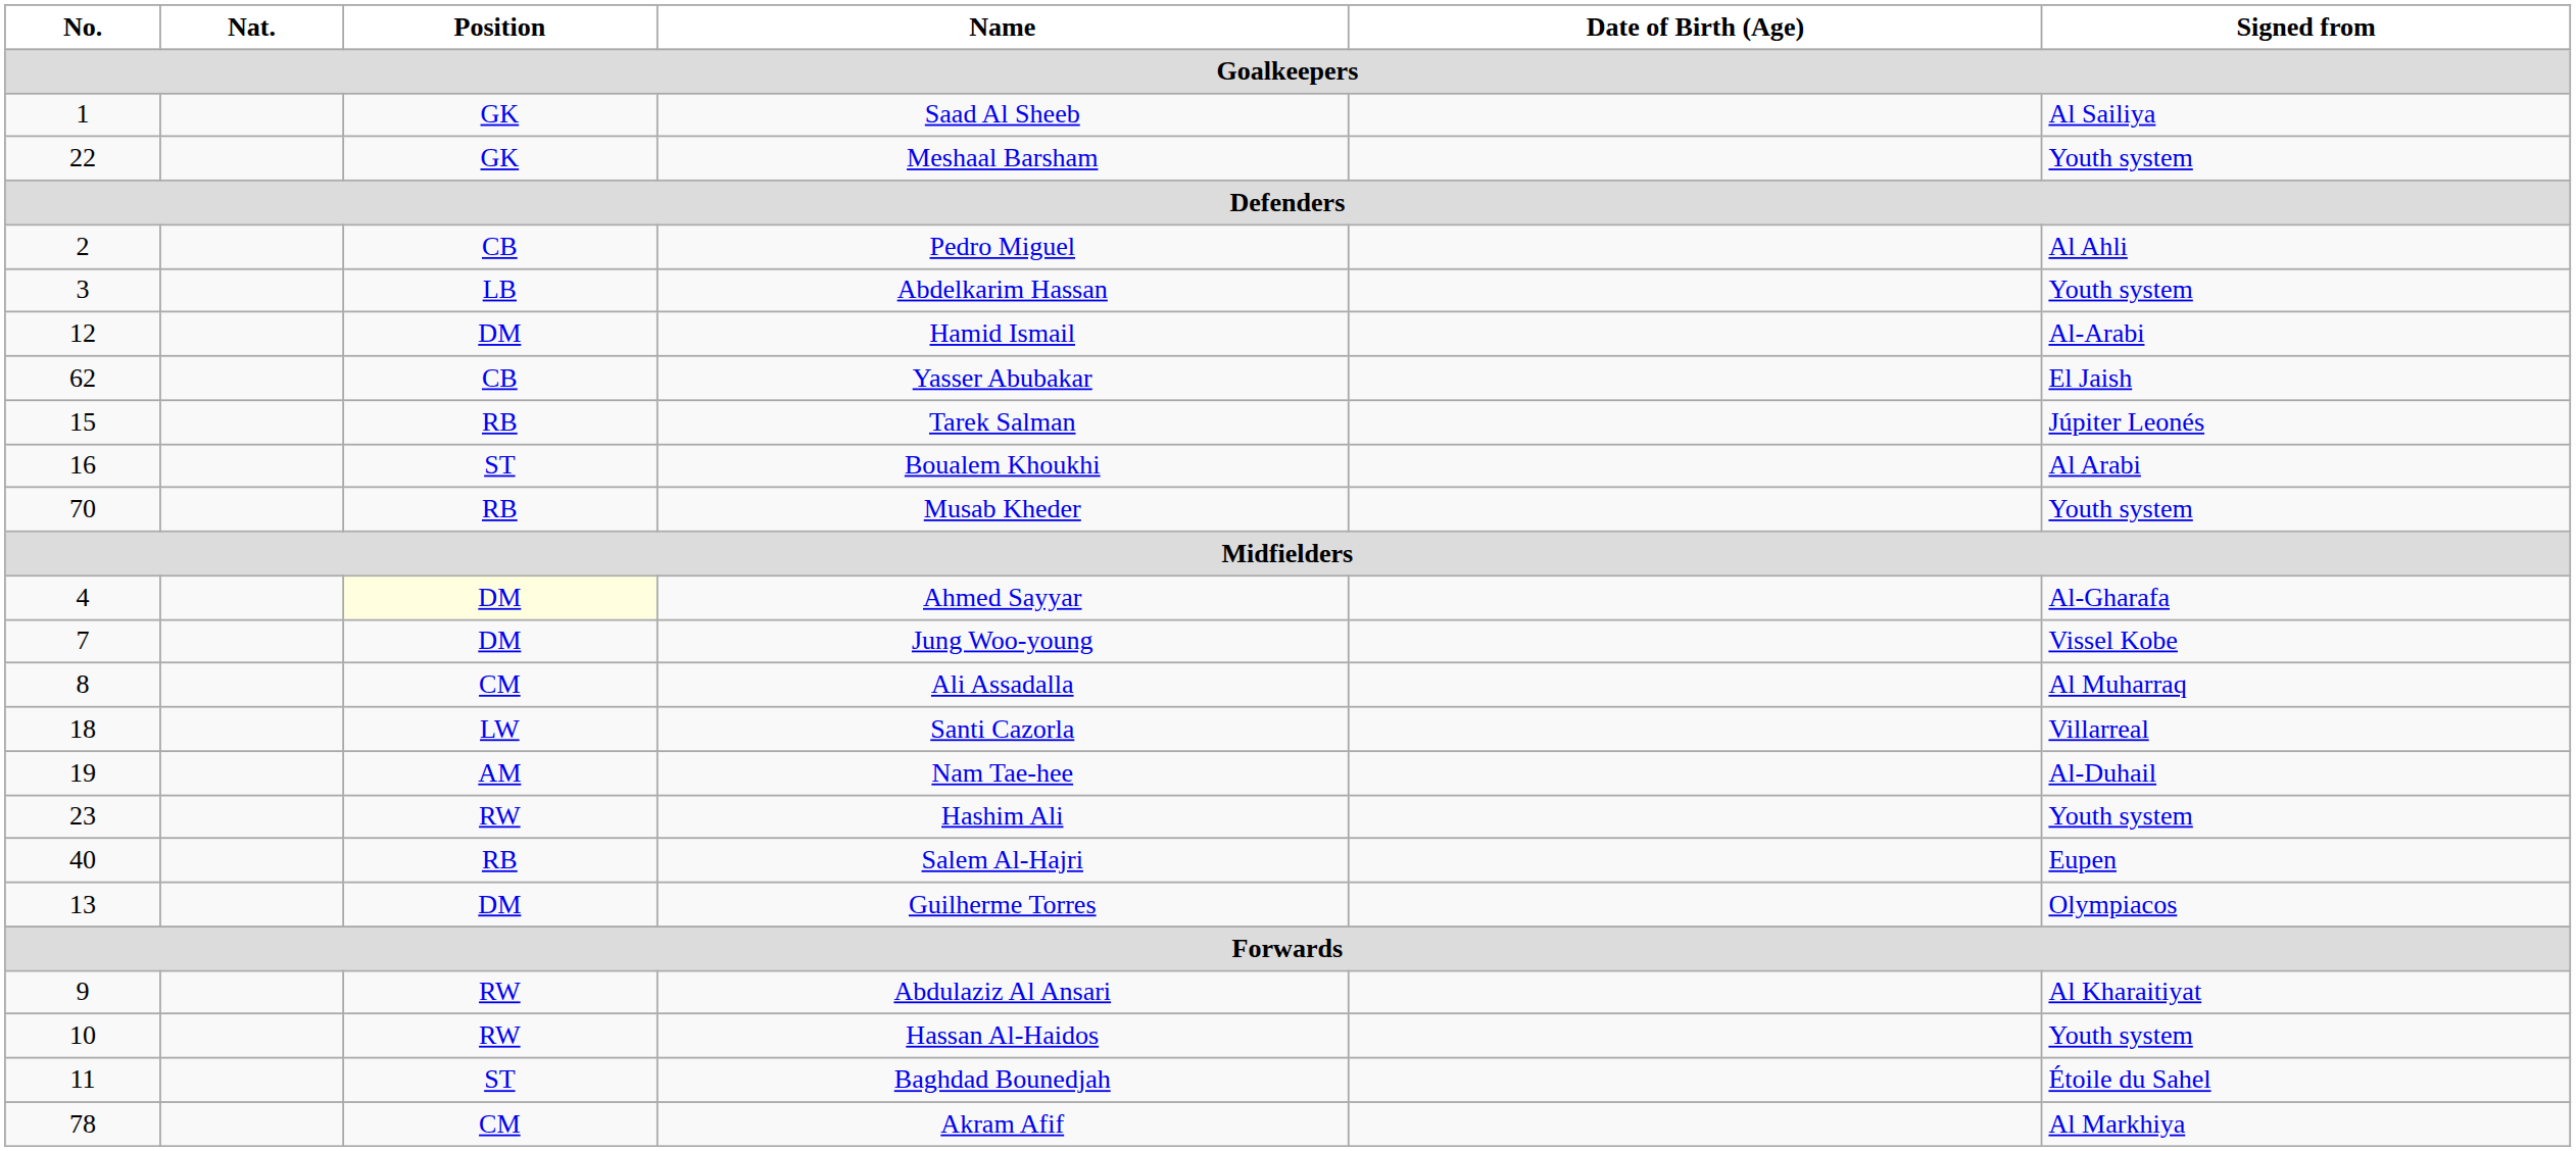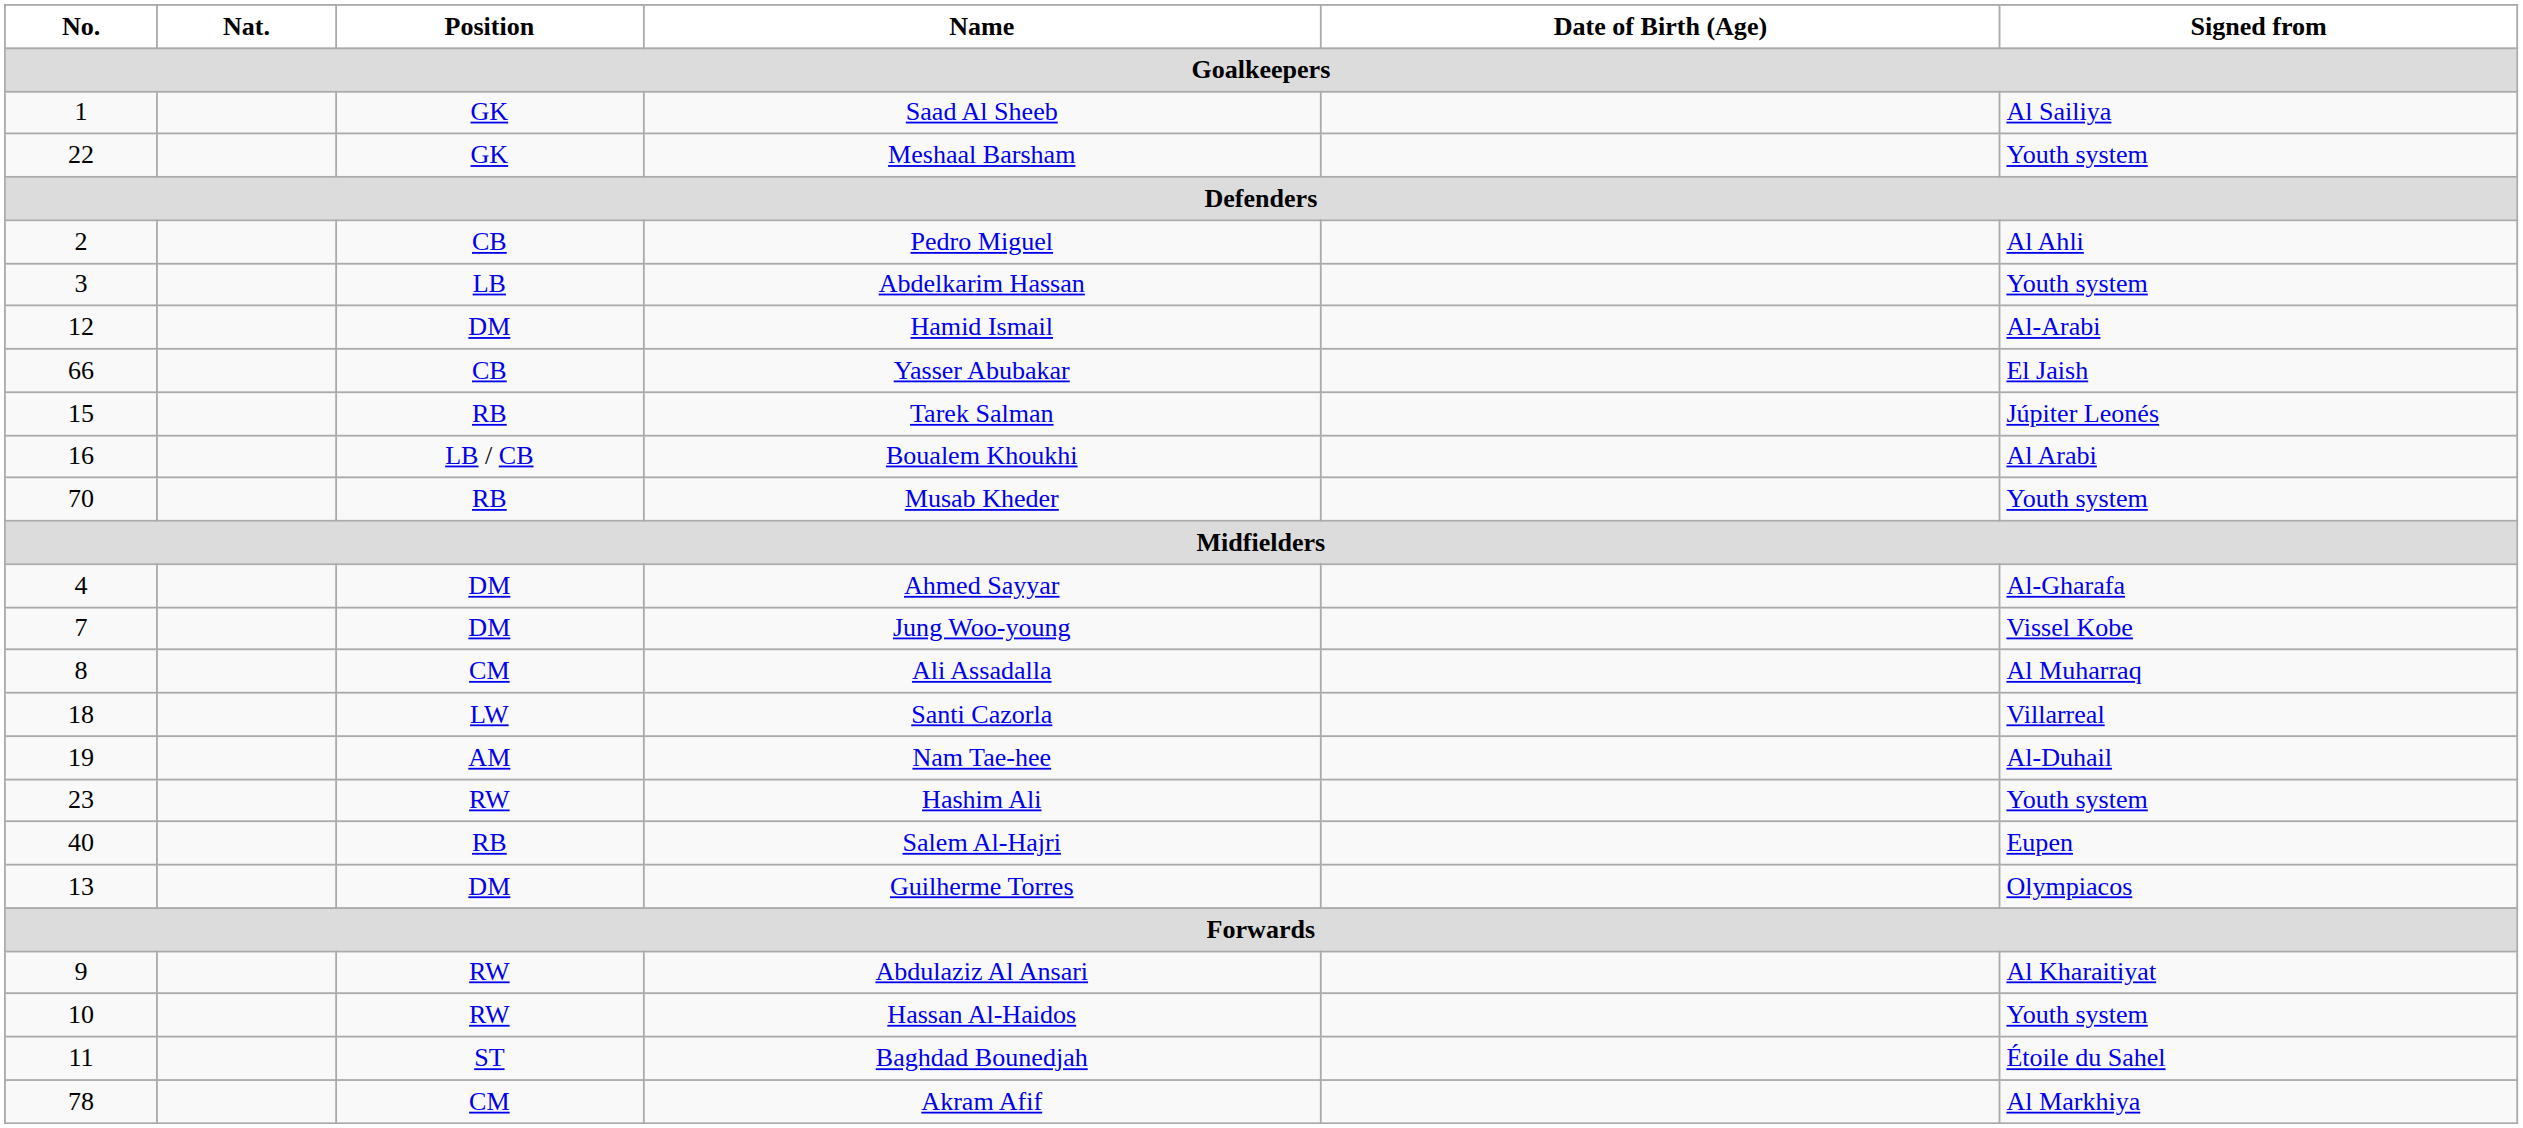 <table class="wikitable" style="text-align:center; font-size:90%; width:70%">
 <tr>
 <th style="background:white; color:black; text-align:center;">No.</th>
 <th style="background:white; color:black; text-align:center;">Nat.</th>
 <th style="background:white; color:black; text-align:center;">Position</th>
 <th style="background:white; color:black; text-align:center;">Name</th>
 <th style="background:white; color:black; text-align:center;">Date of Birth (Age)</th>
 <th style="background:white; color:black; text-align:center;">Signed from</th>
 </tr>
 <tr>
 <th colspan=10 style="background:#DCDCDC; text-align:center;">Goalkeepers</th>
 </tr>
 <tr>
 <td>1</td>
 <td></td>
 <td><a href='#'>GK</a></td>
 <td><a href='#'>Saad Al Sheeb</a></td>
 <td></td>
 <td style="text-align:left"> <a href='#'>Al Sailiya</a></td>
 </tr>
 <tr>
 <td>22</td>
 <td></td>
 <td><a href='#'>GK</a></td>
 <td><a href='#'>Meshaal Barsham</a></td>
 <td></td>
 <td style="text-align:left"> <a href='#'>Youth system</a></td>
 </tr>
 <tr>
 <th colspan=10 style="background:#DCDCDC; text-align:center;">Defenders</th>
 </tr>
 <tr>
 <td>2</td>
 <td></td>
 <td><a href='#'>CB</a></td>
 <td><a href='#'>Pedro Miguel</a></td>
 <td></td>
 <td style="text-align:left"> <a href='#'>Al Ahli</a></td>
 </tr>
 <tr>
 <td>3</td>
 <td></td>
 <td><a href='#'>LB</a></td>
 <td><a href='#'>Abdelkarim Hassan</a></td>
 <td></td>
 <td style="text-align:left"> <a href='#'>Youth system</a></td>
 </tr>
 <tr>
 <td>12</td>
 <td></td>
 <td><a href='#'>DM</a></td>
 <td><a href='#'>Hamid Ismail</a></td>
 <td></td>
 <td style="text-align:left"> <a href='#'>Al-Arabi</a></td>
 </tr>
 <tr>
-<td>62</td>
+<td>66</td>
 <td></td>
 <td><a href='#'>CB</a></td>
 <td><a href='#'>Yasser Abubakar</a></td>
 <td></td>
 <td style="text-align:left"> <a href='#'>El Jaish</a></td>
 </tr>
 <tr>
 <td>15</td>
 <td></td>
 <td><a href='#'>RB</a></td>
 <td><a href='#'>Tarek Salman</a></td>
 <td></td>
 <td style="text-align:left"> <a href='#'>Júpiter Leonés</a></td>
 </tr>
 <tr>
 <td>16</td>
 <td></td>
-<td><a href='#'>ST</a></td>
+<td><a href='#'>LB</a> / <a href='#'>CB</a></td>
 <td><a href='#'>Boualem Khoukhi</a></td>
 <td></td>
 <td style="text-align:left"> <a href='#'>Al Arabi</a></td>
 </tr>
 <tr>
 <td>70</td>
 <td></td>
 <td><a href='#'>RB</a></td>
 <td><a href='#'>Musab Kheder</a></td>
 <td></td>
 <td style="text-align:left"> <a href='#'>Youth system</a></td>
 </tr>
 <tr>
 <th colspan=10 style="background:#DCDCDC; text-align:center;">Midfielders</th>
 </tr>
 <tr>
 <td>4</td>
 <td></td>
-<td style="background: lightyellow;"><a href='#'>DM</a></td>
+<td><a href='#'>DM</a></td>
 <td><a href='#'>Ahmed Sayyar</a></td>
 <td></td>
 <td style="text-align:left"> <a href='#'>Al-Gharafa</a></td>
 </tr>
 <tr>
 <td>7</td>
 <td></td>
 <td><a href='#'>DM</a></td>
 <td><a href='#'>Jung Woo-young</a></td>
 <td></td>
 <td style="text-align:left"> <a href='#'>Vissel Kobe</a></td>
 </tr>
 <tr>
 <td>8</td>
 <td></td>
 <td><a href='#'>CM</a></td>
 <td><a href='#'>Ali Assadalla</a></td>
 <td></td>
 <td style="text-align:left"><a href='#'>Al Muharraq</a></td>
 </tr>
 <tr>
 <td>18</td>
 <td></td>
 <td><a href='#'>LW</a></td>
 <td><a href='#'>Santi Cazorla</a></td>
 <td></td>
 <td style="text-align:left"> <a href='#'>Villarreal</a></td>
 </tr>
 <tr>
 <td>19</td>
 <td></td>
 <td><a href='#'>AM</a></td>
 <td><a href='#'>Nam Tae-hee</a></td>
 <td></td>
 <td style="text-align:left"> <a href='#'>Al-Duhail</a></td>
 </tr>
 <tr>
 <td>23</td>
 <td></td>
 <td><a href='#'>RW</a></td>
 <td><a href='#'>Hashim Ali</a></td>
 <td></td>
 <td style="text-align:left"> <a href='#'>Youth system</a></td>
 </tr>
 <tr>
 <td>40</td>
 <td></td>
 <td><a href='#'>RB</a></td>
 <td><a href='#'>Salem Al-Hajri</a></td>
 <td></td>
 <td style="text-align:left"> <a href='#'>Eupen</a></td>
 </tr>
 <tr>
 <td>13</td>
 <td></td>
 <td><a href='#'>DM</a></td>
 <td><a href='#'>Guilherme Torres</a></td>
 <td></td>
 <td style="text-align:left"> <a href='#'>Olympiacos</a></td>
 </tr>
 <tr>
 <th colspan=10 style="background:#DCDCDC; text-align:center;">Forwards</th>
 </tr>
 <tr>
 <td>9</td>
 <td></td>
 <td><a href='#'>RW</a></td>
 <td><a href='#'>Abdulaziz Al Ansari</a></td>
 <td></td>
 <td style="text-align:left"> <a href='#'>Al Kharaitiyat</a></td>
 </tr>
 <tr>
 <td>10</td>
 <td></td>
 <td><a href='#'>RW</a></td>
 <td><a href='#'>Hassan Al-Haidos</a></td>
 <td></td>
 <td style="text-align:left"> <a href='#'>Youth system</a></td>
 </tr>
 <tr>
 <td>11</td>
 <td></td>
 <td><a href='#'>ST</a></td>
 <td><a href='#'>Baghdad Bounedjah</a></td>
 <td></td>
 <td style="text-align:left"> <a href='#'>Étoile du Sahel</a></td>
 </tr>
 <tr>
 <td>78</td>
 <td></td>
 <td><a href='#'>CM</a></td>
 <td><a href='#'>Akram Afif</a></td>
 <td></td>
 <td style="text-align:left"> <a href='#'>Al Markhiya</a></td>
 </tr>
 <tr>
 </tr>
 </table>
